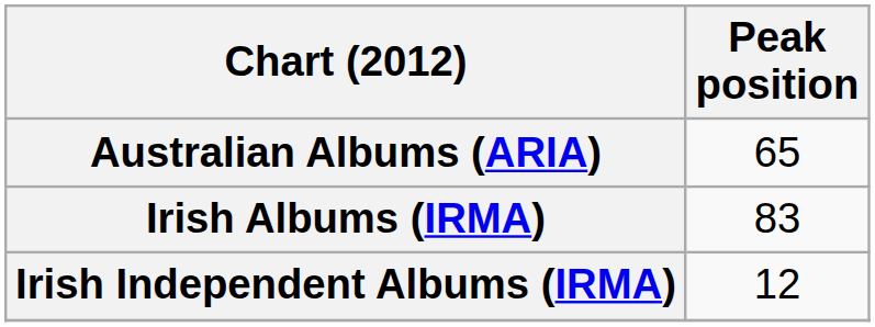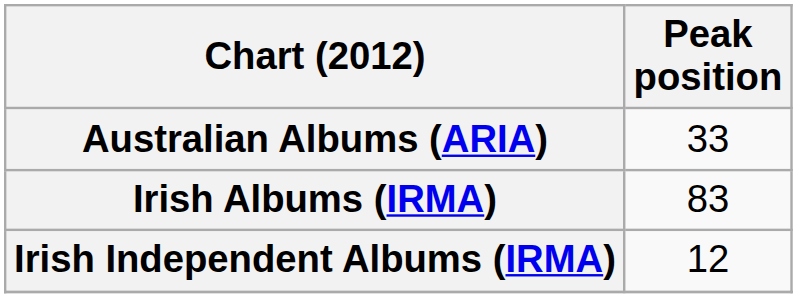 <table class="wikitable sortable plainrowheaders" style="text-align:center">
 <tr>
 <th scope="col">Chart (2012)</th>
 <th scope="col">Peak<br>position</th>
 </tr>
 <tr>
 <th scope="row">Australian Albums (<a href='#'>ARIA</a>)</th>
-<td>65</td>
+<td>33</td>
 </tr>
 <tr>
 <th scope="row">Irish Albums (<a href='#'>IRMA</a>)</th>
 <td>83</td>
 </tr>
 <tr>
 <th scope="row">Irish Independent Albums (<a href='#'>IRMA</a>)</th>
 <td>12</td>
 </tr>
 <tr>
 </tr>
 <tr>
 </tr>
 <tr>
 </tr>
 <tr>
 </tr>
 <tr>
 </tr>
 <tr>
 </tr>
 <tr>
 </tr>
 <tr>
 </tr>
 </table>
